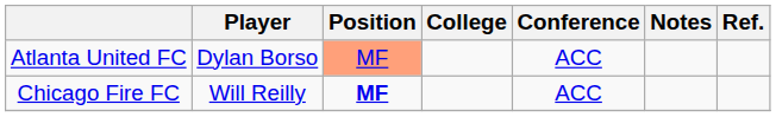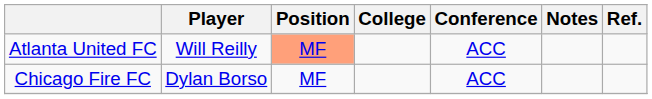 <table class="wikitable sortable" style="text-align:center">
 <tr>
 <th></th>
 <th>Player</th>
 <th>Position</th>
 <th>College</th>
 <th>Conference</th>
 <th class=unsortable>Notes</th>
 <th class=unsortable>Ref.</th>
 </tr>
 <tr>
 <td align="center"><a href='#'>Atlanta United FC</a></td>
-<td align="center"> <a href='#'>Dylan Borso</a></td>
+<td align="center"> <a href='#'>Will Reilly</a></td>
 <td style="background: lightsalmon;"><a href='#'>MF</a></td>
 <td></td>
 <td><a href='#'>ACC</a></td>
 <td></td>
 <td></td>
 </tr>
 <tr>
 <td align="center"><a href='#'>Chicago Fire FC</a></td>
-<td align="center"> <a href='#'>Will Reilly</a></td>
-<td><strong><a href='#'>MF</a></strong></td>
+<td align="center"> <a href='#'>Dylan Borso</a></td>
+<td><a href='#'>MF</a></td>
 <td></td>
 <td><a href='#'>ACC</a></td>
 <td></td>
 <td></td>
 </tr>
 <tr>
 </tr>
 </table>
